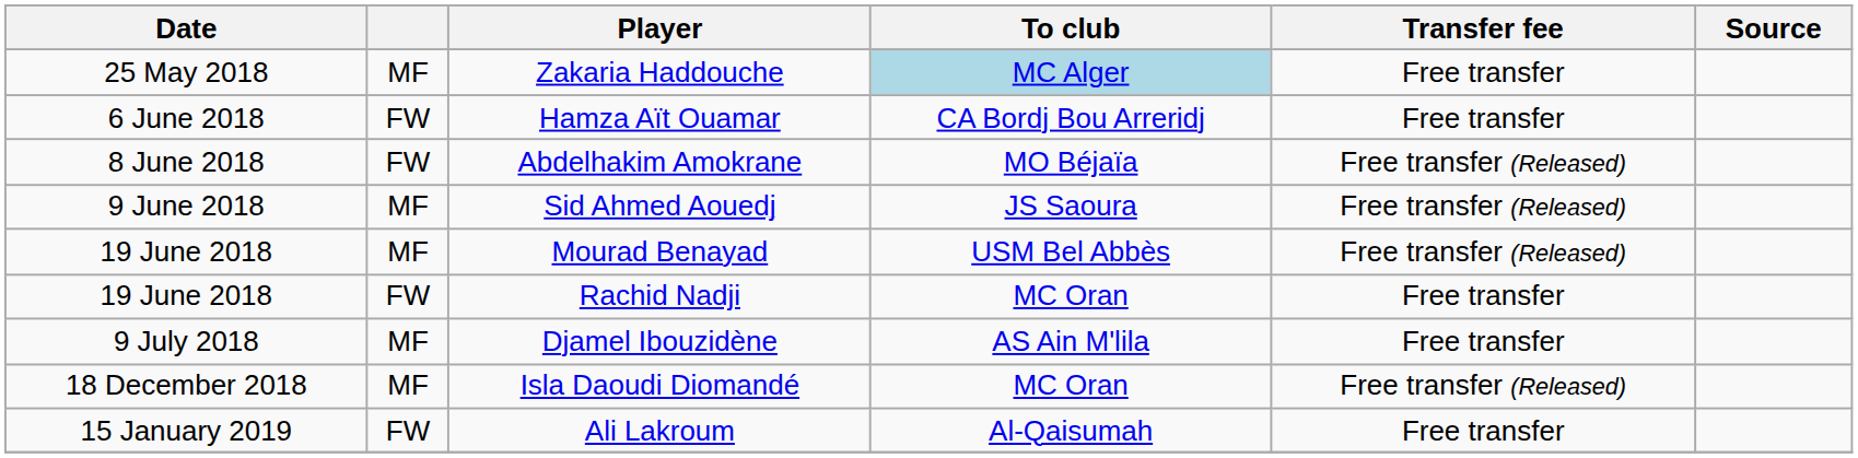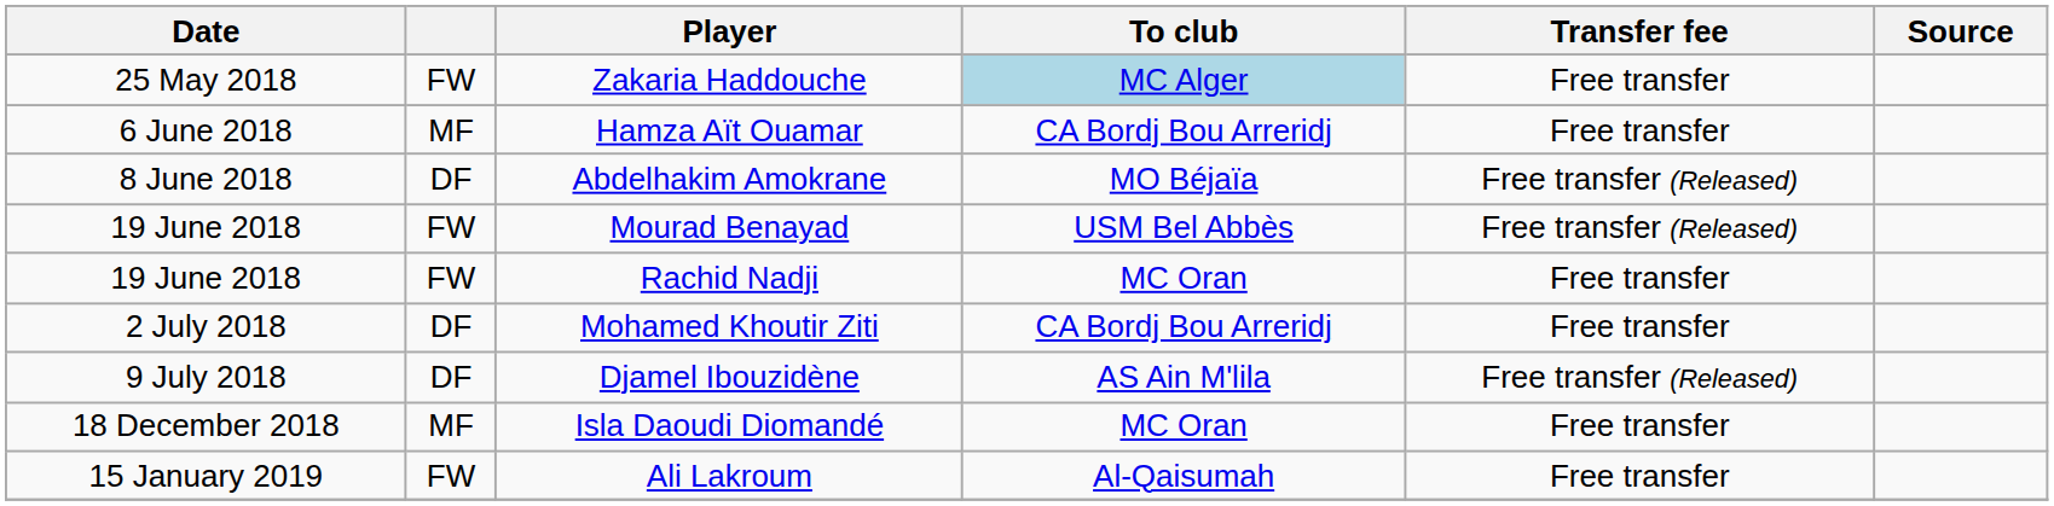 <table class="wikitable sortable" style="width:70%; text-align:center; font-size:85%; text-align:centre;">
 <tr>
 <th>Date</th>
 <th></th>
 <th>Player</th>
 <th>To club</th>
 <th>Transfer fee</th>
 <th>Source</th>
 </tr>
 <tr>
 <td>25 May 2018</td>
-<td>MF</td>
+<td>FW</td>
 <td> <a href='#'>Zakaria Haddouche</a></td>
 <td style="background: lightblue;"><a href='#'>MC Alger</a></td>
 <td>Free transfer</td>
 <td></td>
 </tr>
 <tr>
 <td>6 June 2018</td>
-<td>FW</td>
+<td>MF</td>
 <td> <a href='#'>Hamza Aït Ouamar</a></td>
 <td><a href='#'>CA Bordj Bou Arreridj</a></td>
 <td>Free transfer</td>
 <td></td>
 </tr>
 <tr>
 <td>8 June 2018</td>
-<td>FW</td>
+<td>DF</td>
 <td> <a href='#'>Abdelhakim Amokrane</a></td>
 <td><a href='#'>MO Béjaïa</a></td>
 <td>Free transfer <small><em>(Released)</em></small></td>
 <td></td>
 </tr>
 <tr>
-<td>9 June 2018</td>
-<td>MF</td>
-<td> <a href='#'>Sid Ahmed Aouedj</a></td>
-<td><a href='#'>JS Saoura</a></td>
-<td>Free transfer <small><em>(Released)</em></small></td>
-<td></td>
-</tr>
-<tr>
 <td>19 June 2018</td>
-<td>MF</td>
+<td>FW</td>
 <td> <a href='#'>Mourad Benayad</a></td>
 <td><a href='#'>USM Bel Abbès</a></td>
 <td>Free transfer <small><em>(Released)</em></small></td>
 <td></td>
 </tr>
 <tr>
 <td>19 June 2018</td>
 <td>FW</td>
 <td> <a href='#'>Rachid Nadji</a></td>
 <td><a href='#'>MC Oran</a></td>
 <td>Free transfer</td>
 <td></td>
 </tr>
 <tr>
+<td>2 July 2018</td>
+<td>DF</td>
+<td> <a href='#'>Mohamed Khoutir Ziti</a></td>
+<td><a href='#'>CA Bordj Bou Arreridj</a></td>
+<td>Free transfer</td>
+<td></td>
+</tr>
+<tr>
 <td>9 July 2018</td>
-<td>MF</td>
+<td>DF</td>
 <td> <a href='#'>Djamel Ibouzidène</a></td>
 <td><a href='#'>AS Ain M'lila</a></td>
-<td>Free transfer</td>
+<td>Free transfer <small><em>(Released)</em></small></td>
 <td></td>
 </tr>
 <tr>
 <td>18 December 2018</td>
 <td>MF</td>
 <td> <a href='#'>Isla Daoudi Diomandé</a></td>
 <td><a href='#'>MC Oran</a></td>
-<td>Free transfer <small><em>(Released)</em></small></td>
+<td>Free transfer</td>
 <td></td>
 </tr>
 <tr>
 <td>15 January 2019</td>
 <td>FW</td>
 <td> <a href='#'>Ali Lakroum</a></td>
 <td> <a href='#'>Al-Qaisumah</a></td>
 <td>Free transfer</td>
 <td></td>
 </tr>
 <tr>
 </tr>
 </table>
